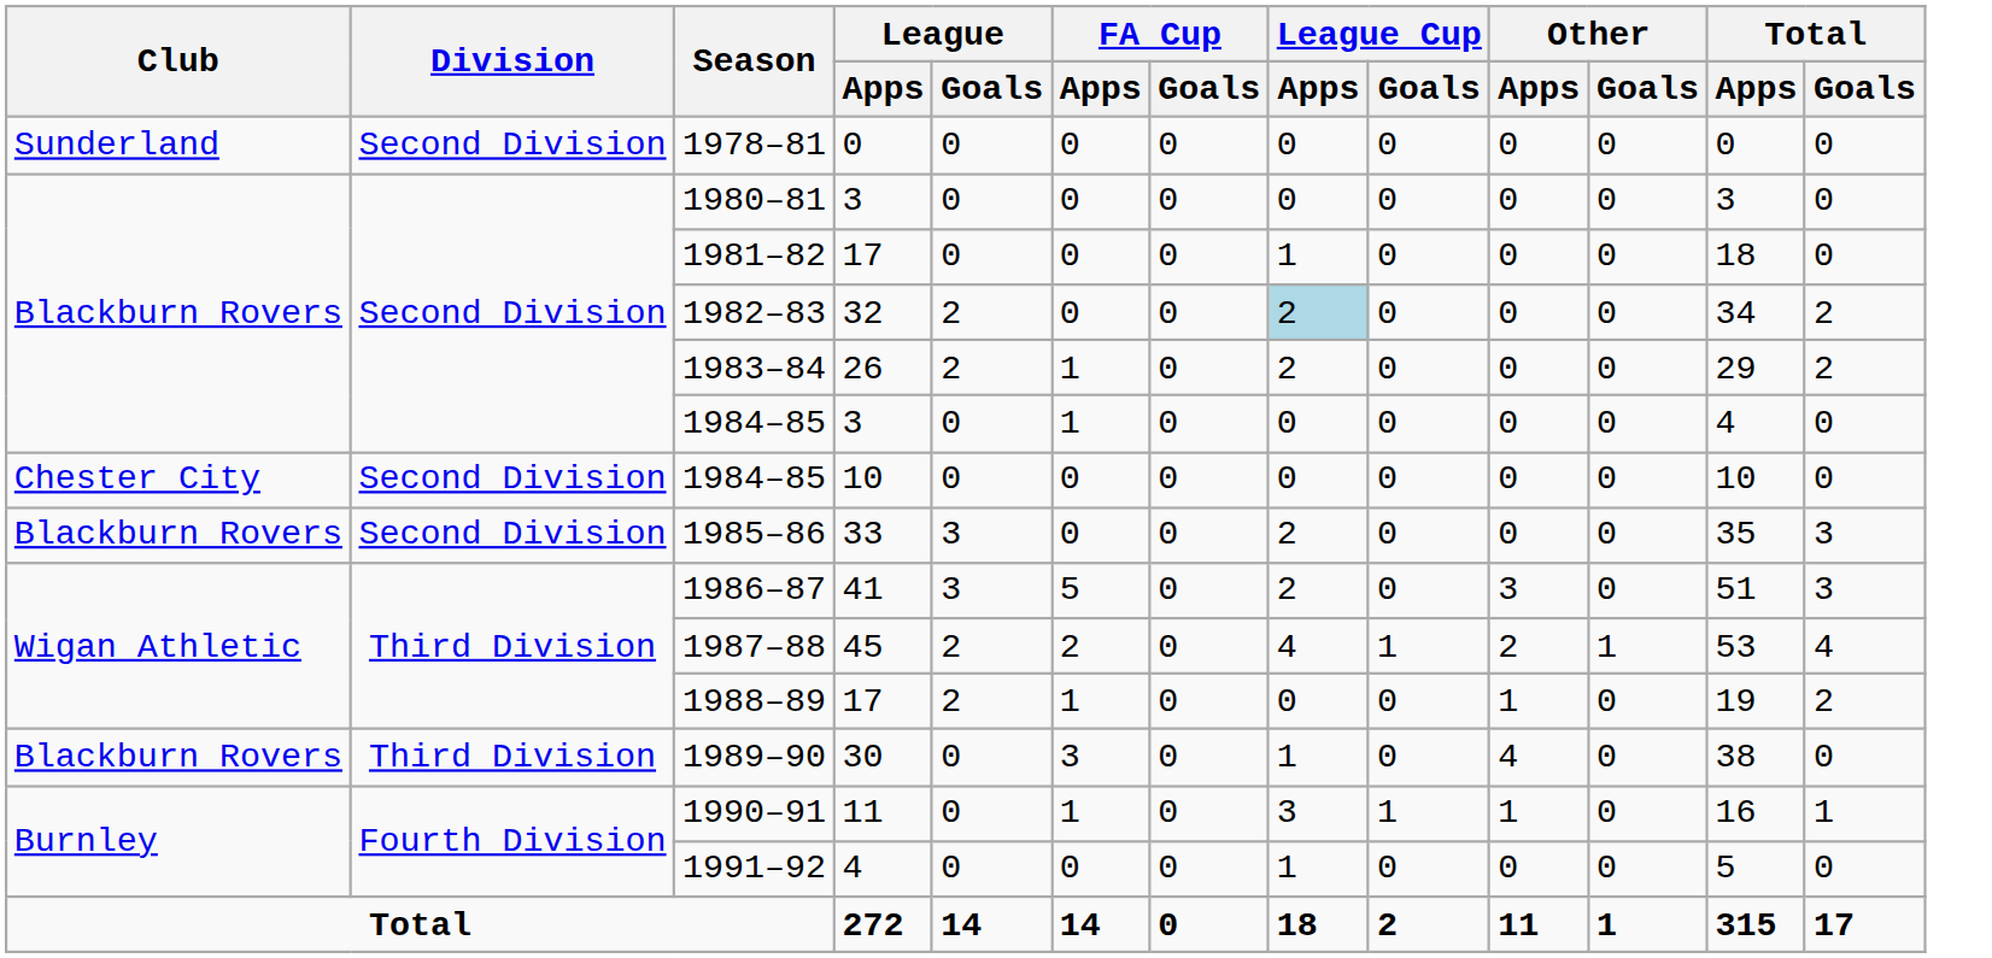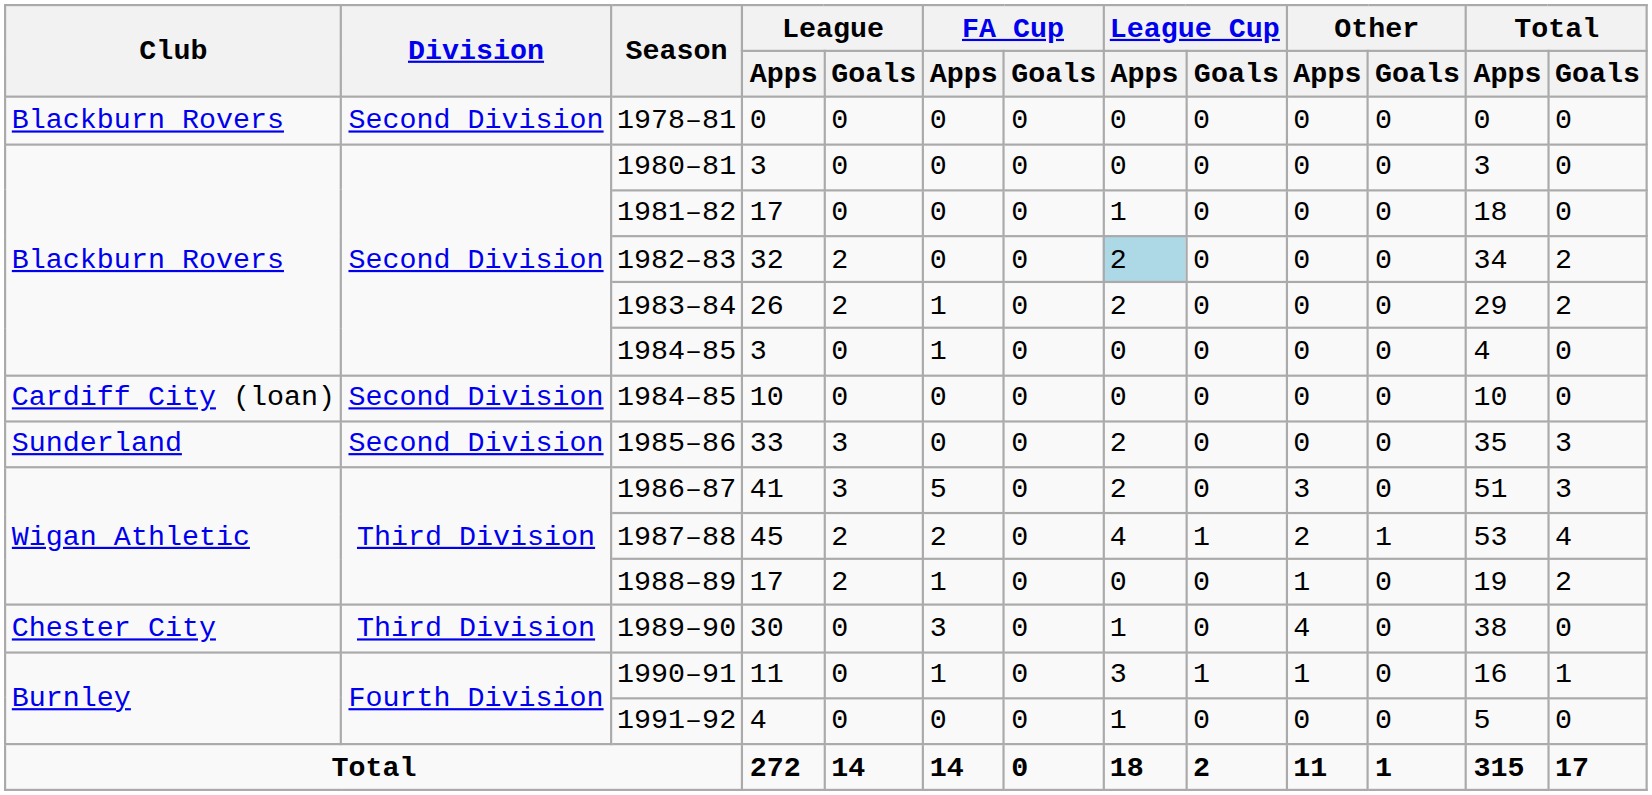 <table class="wikitable" border="1">
 <tr>
 <th rowspan="2">Club</th>
 <th rowspan="2"><a href='#'>Division</a></th>
 <th rowspan="2">Season</th>
 <th colspan="2">League</th>
 <th colspan="2"><a href='#'>FA Cup</a></th>
 <th colspan="2"><a href='#'>League Cup</a></th>
 <th colspan="2">Other</th>
 <th colspan="2">Total</th>
 </tr>
 <tr>
 <th>Apps</th>
 <th>Goals</th>
 <th>Apps</th>
 <th>Goals</th>
 <th>Apps</th>
 <th>Goals</th>
 <th>Apps</th>
 <th>Goals</th>
 <th>Apps</th>
 <th>Goals</th>
 </tr>
 <tr>
-<td><a href='#'>Sunderland</a></td>
+<td><a href='#'>Blackburn Rovers</a></td>
 <td align=center><a href='#'>Second Division</a></td>
 <td>1978–81</td>
 <td>0</td>
 <td>0</td>
 <td>0</td>
 <td>0</td>
 <td>0</td>
 <td>0</td>
 <td>0</td>
 <td>0</td>
 <td>0</td>
 <td>0</td>
 </tr>
 <tr>
 <td rowspan="5" valign=center><a href='#'>Blackburn Rovers</a></td>
 <td rowspan="5" valign=center align=center><a href='#'>Second Division</a></td>
 <td>1980–81</td>
 <td>3</td>
 <td>0</td>
 <td>0</td>
 <td>0</td>
 <td>0</td>
 <td>0</td>
 <td>0</td>
 <td>0</td>
 <td>3</td>
 <td>0</td>
 </tr>
 <tr>
 <td>1981–82</td>
 <td>17</td>
 <td>0</td>
 <td>0</td>
 <td>0</td>
 <td>1</td>
 <td>0</td>
 <td>0</td>
 <td>0</td>
 <td>18</td>
 <td>0</td>
 </tr>
 <tr>
 <td>1982–83</td>
 <td>32</td>
 <td>2</td>
 <td>0</td>
 <td>0</td>
 <td style="background: lightblue;">2</td>
 <td>0</td>
 <td>0</td>
 <td>0</td>
 <td>34</td>
 <td>2</td>
 </tr>
 <tr>
 <td>1983–84</td>
 <td>26</td>
 <td>2</td>
 <td>1</td>
 <td>0</td>
 <td>2</td>
 <td>0</td>
 <td>0</td>
 <td>0</td>
 <td>29</td>
 <td>2</td>
 </tr>
 <tr>
 <td>1984–85</td>
 <td>3</td>
 <td>0</td>
 <td>1</td>
 <td>0</td>
 <td>0</td>
 <td>0</td>
 <td>0</td>
 <td>0</td>
 <td>4</td>
 <td>0</td>
 </tr>
 <tr>
-<td><a href='#'>Chester City</a></td>
+<td><a href='#'>Cardiff City</a> (loan)</td>
 <td align=center><a href='#'>Second Division</a></td>
 <td>1984–85</td>
 <td>10</td>
 <td>0</td>
 <td>0</td>
 <td>0</td>
 <td>0</td>
 <td>0</td>
 <td>0</td>
 <td>0</td>
 <td>10</td>
 <td>0</td>
 </tr>
 <tr>
-<td><a href='#'>Blackburn Rovers</a></td>
+<td><a href='#'>Sunderland</a></td>
 <td align=center><a href='#'>Second Division</a></td>
 <td>1985–86</td>
 <td>33</td>
 <td>3</td>
 <td>0</td>
 <td>0</td>
 <td>2</td>
 <td>0</td>
 <td>0</td>
 <td>0</td>
 <td>35</td>
 <td>3</td>
 </tr>
 <tr>
 <td rowspan="3" valign=center><a href='#'>Wigan Athletic</a></td>
 <td rowspan="3" align=center valign=center><a href='#'>Third Division</a></td>
 <td>1986–87</td>
 <td>41</td>
 <td>3</td>
 <td>5</td>
 <td>0</td>
 <td>2</td>
 <td>0</td>
 <td>3</td>
 <td>0</td>
 <td>51</td>
 <td>3</td>
 </tr>
 <tr>
 <td>1987–88</td>
 <td>45</td>
 <td>2</td>
 <td>2</td>
 <td>0</td>
 <td>4</td>
 <td>1</td>
 <td>2</td>
 <td>1</td>
 <td>53</td>
 <td>4</td>
 </tr>
 <tr>
 <td>1988–89</td>
 <td>17</td>
 <td>2</td>
 <td>1</td>
 <td>0</td>
 <td>0</td>
 <td>0</td>
 <td>1</td>
 <td>0</td>
 <td>19</td>
 <td>2</td>
 </tr>
 <tr>
-<td><a href='#'>Blackburn Rovers</a></td>
+<td><a href='#'>Chester City</a></td>
 <td align=center><a href='#'>Third Division</a></td>
 <td>1989–90</td>
 <td>30</td>
 <td>0</td>
 <td>3</td>
 <td>0</td>
 <td>1</td>
 <td>0</td>
 <td>4</td>
 <td>0</td>
 <td>38</td>
 <td>0</td>
 </tr>
 <tr>
 <td rowspan="2" valign=center><a href='#'>Burnley</a></td>
 <td rowspan="2" align=center valign=center><a href='#'>Fourth Division</a></td>
 <td>1990–91</td>
 <td>11</td>
 <td>0</td>
 <td>1</td>
 <td>0</td>
 <td>3</td>
 <td>1</td>
 <td>1</td>
 <td>0</td>
 <td>16</td>
 <td>1</td>
 </tr>
 <tr>
 <td>1991–92</td>
 <td>4</td>
 <td>0</td>
 <td>0</td>
 <td>0</td>
 <td>1</td>
 <td>0</td>
 <td>0</td>
 <td>0</td>
 <td>5</td>
 <td>0</td>
 </tr>
 <tr>
 <td colspan="3" align=center><strong>Total</strong></td>
 <td><strong>272</strong></td>
 <td><strong>14</strong></td>
 <td><strong>14</strong></td>
 <td><strong>0</strong></td>
 <td><strong>18</strong></td>
 <td><strong>2</strong></td>
 <td><strong>11</strong></td>
 <td><strong>1</strong></td>
 <td><strong>315</strong></td>
 <td><strong>17</strong></td>
 </tr>
 </table>
